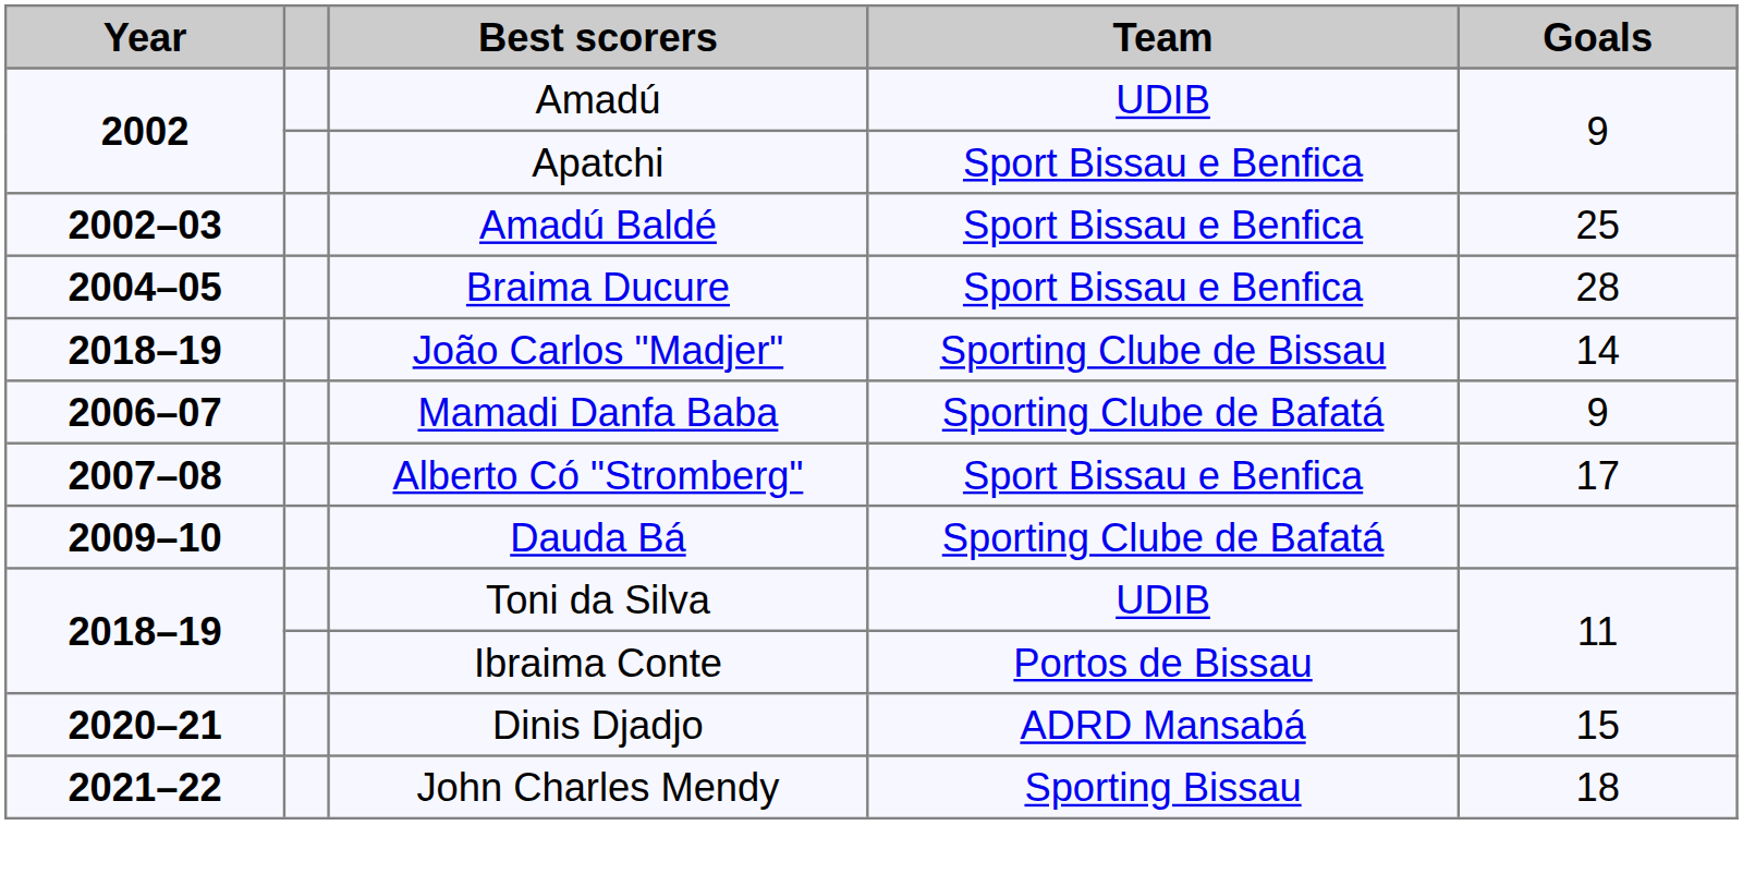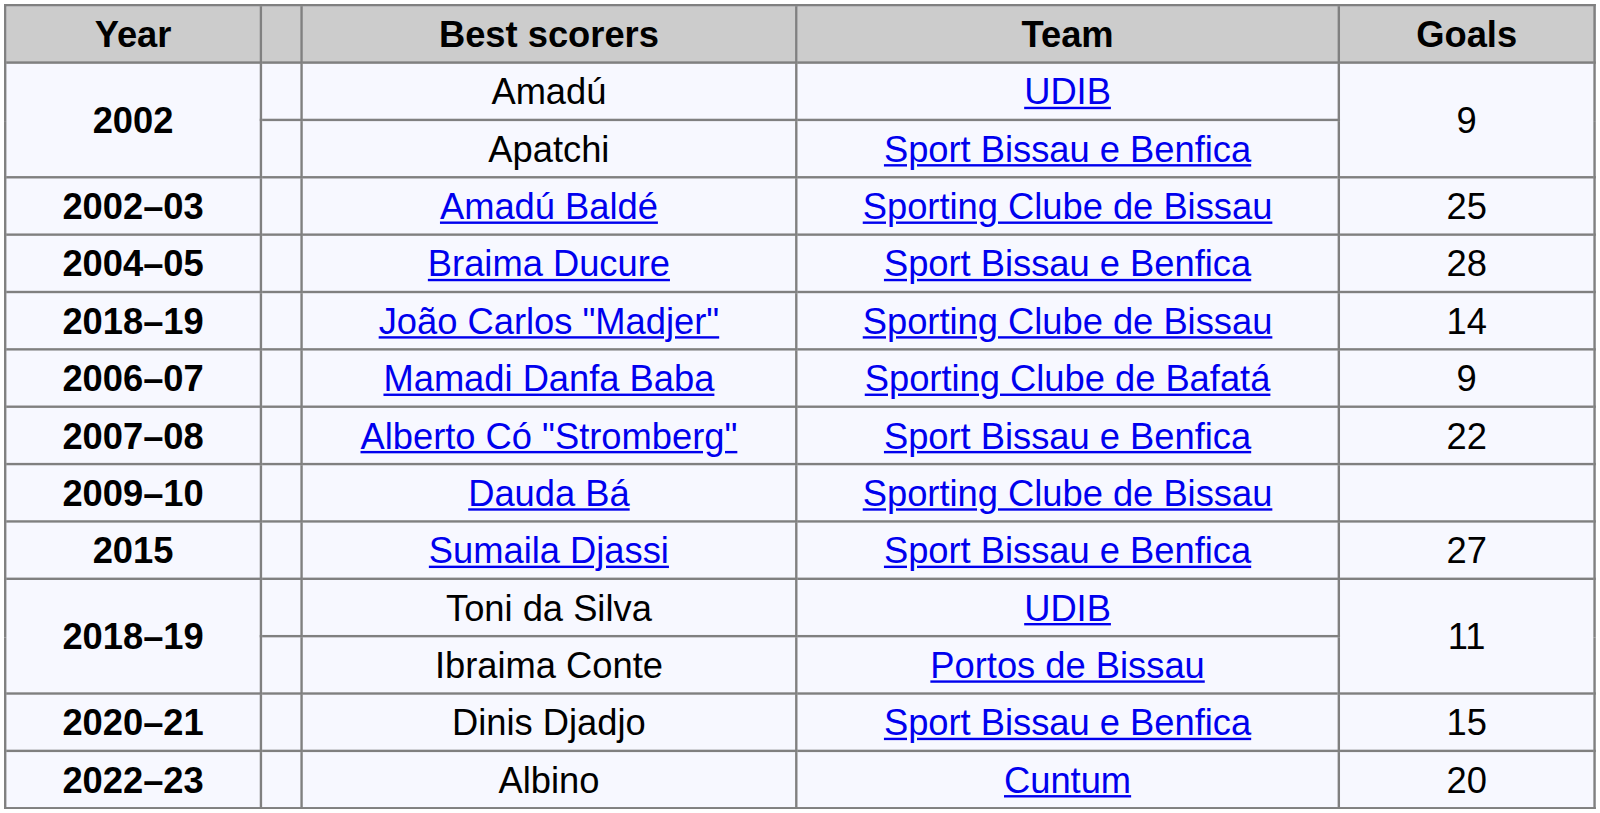 <table bgcolor="#f7f8ff" align="center" cellpadding="3" cellspacing="0" border="1" style="font-size: 95%; border: gray solid 1px; border-collapse: collapse;">
 <tr bgcolor="#CCCCCC" align="center">
 <td width="100"><strong>Year</strong></td>
 <td width="10"></td>
 <td width="200"><strong>Best scorers</strong></td>
 <td width="220"><strong>Team</strong></td>
 <td width="100"><strong>Goals</strong></td>
 </tr>
 <tr align=center>
 <td rowspan=2><strong>2002</strong></td>
 <td></td>
 <td>Amadú</td>
 <td><a href='#'>UDIB</a></td>
 <td rowspan=2>9</td>
 </tr>
 <tr align=center>
 <td></td>
 <td>Apatchi</td>
 <td><a href='#'>Sport Bissau e Benfica</a></td>
 </tr>
 <tr align=center>
 <td><strong>2002–03</strong></td>
 <td></td>
 <td><a href='#'>Amadú Baldé</a></td>
-<td><a href='#'>Sport Bissau e Benfica</a></td>
+<td><a href='#'>Sporting Clube de Bissau</a></td>
 <td>25</td>
 </tr>
 <tr align=center>
 <td><strong>2004–05</strong></td>
 <td></td>
 <td><a href='#'>Braima Ducure</a></td>
 <td><a href='#'>Sport Bissau e Benfica</a></td>
 <td>28</td>
 </tr>
 <tr align=center>
 <td><strong>2018–19</strong></td>
 <td></td>
 <td><a href='#'>João Carlos "Madjer"</a></td>
 <td><a href='#'>Sporting Clube de Bissau</a></td>
 <td>14</td>
 </tr>
 <tr align=center>
 <td><strong>2006–07</strong></td>
 <td></td>
 <td><a href='#'>Mamadi Danfa Baba</a></td>
 <td><a href='#'>Sporting Clube de Bafatá</a></td>
 <td>9</td>
 </tr>
 <tr align=center>
 <td><strong>2007–08</strong></td>
 <td></td>
 <td><a href='#'>Alberto Có "Stromberg"</a></td>
 <td><a href='#'>Sport Bissau e Benfica</a></td>
-<td>17</td>
+<td>22</td>
 </tr>
 <tr align=center>
 <td><strong>2009–10</strong></td>
 <td></td>
 <td><a href='#'>Dauda Bá</a></td>
-<td><a href='#'>Sporting Clube de Bafatá</a></td>
+<td><a href='#'>Sporting Clube de Bissau</a></td>
 <td></td>
+</tr>
+<tr align=center>
+<td><strong>2015</strong></td>
+<td></td>
+<td><a href='#'>Sumaila Djassi</a></td>
+<td><a href='#'>Sport Bissau e Benfica</a></td>
+<td>27</td>
 </tr>
 <tr align=center>
 <td rowspan=2><strong>2018–19</strong></td>
 <td></td>
 <td>Toni da Silva</td>
 <td><a href='#'>UDIB</a></td>
 <td rowspan=2>11</td>
 </tr>
 <tr align=center>
 <td></td>
 <td>Ibraima Conte</td>
 <td><a href='#'>Portos de Bissau</a></td>
 </tr>
 <tr align=center>
 <td><strong>2020–21</strong></td>
 <td></td>
 <td>Dinis Djadjo</td>
-<td><a href='#'>ADRD Mansabá</a></td>
+<td><a href='#'>Sport Bissau e Benfica</a></td>
 <td>15</td>
 </tr>
 <tr align=center>
-<td><strong>2021–22</strong></td>
+<td><strong>2022–23</strong></td>
 <td></td>
-<td>John Charles Mendy</td>
-<td><a href='#'>Sporting Bissau</a></td>
-<td>18</td>
+<td>Albino</td>
+<td><a href='#'>Cuntum</a></td>
+<td>20</td>
 </tr>
 </table>
